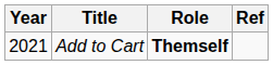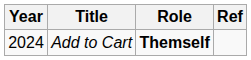 <table class="wikitable plainrowheaders" style="text-align:left;">
 <tr>
 <th>Year</th>
 <th>Title</th>
 <th>Role</th>
 <th>Ref</th>
 </tr>
 <tr>
-<td>2021</td>
+<td>2024</td>
 <td><em>Add to Cart</em></td>
 <td><strong>Themself</strong></td>
 <td></td>
 </tr>
 </table>
